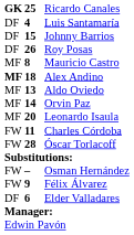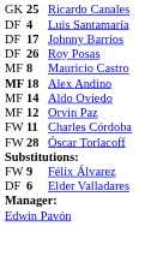 <table style = "font-size: 90%" cellspacing = "0" cellpadding = "0">
 <tr>
 <td colspan = 4></td>
 </tr>
 <tr>
 <th style="width:25px;"></th>
 <th style="width:25px;"></th>
 </tr>
 <tr>
-<td><strong>GK</strong></td>
+<td>GK</td>
 <td><strong>25</strong></td>
 <td> <a href='#'>Ricardo Canales</a></td>
 </tr>
 <tr>
 <td>DF</td>
 <td><strong>4</strong></td>
 <td> <a href='#'>Luis Santamaría</a></td>
 </tr>
 <tr>
 <td>DF</td>
-<td><strong>15</strong></td>
+<td><strong>17</strong></td>
 <td> <a href='#'>Johnny Barrios</a></td>
 </tr>
 <tr>
 <td>DF</td>
 <td><strong>26</strong></td>
 <td> <a href='#'>Roy Posas</a></td>
 </tr>
 <tr>
 <td>MF</td>
 <td><strong>8</strong></td>
 <td> <a href='#'>Mauricio Castro</a></td>
 </tr>
 <tr>
 <td><strong>MF</strong></td>
 <td><strong>18</strong></td>
 <td> <a href='#'>Alex Andino</a></td>
 </tr>
 <tr>
 <td>MF</td>
-<td><strong>13</strong></td>
+<td><strong>14</strong></td>
 <td> <a href='#'>Aldo Oviedo</a></td>
 <td></td>
 <td></td>
 </tr>
 <tr>
 <td>MF</td>
-<td><strong>14</strong></td>
+<td><strong>12</strong></td>
 <td> <a href='#'>Orvin Paz</a></td>
-</tr>
-<tr>
-<td>MF</td>
-<td><strong>20</strong></td>
-<td> <a href='#'>Leonardo Isaula</a></td>
-<td></td>
-<td></td>
 </tr>
 <tr>
 <td>FW</td>
 <td><strong>11</strong></td>
 <td> <a href='#'>Charles Córdoba</a></td>
 <td></td>
 <td></td>
 </tr>
 <tr>
 <td>FW</td>
 <td><strong>28</strong></td>
 <td> <a href='#'>Óscar Torlacoff</a></td>
 </tr>
 <tr>
 <td colspan = 3><strong>Substitutions:</strong></td>
-</tr>
-<tr>
-<td>FW</td>
-<td><strong>–</strong></td>
-<td> <a href='#'>Osman Hernández</a></td>
-<td></td>
-<td></td>
 </tr>
 <tr>
 <td>FW</td>
 <td><strong>9</strong></td>
 <td> <a href='#'>Félix Álvarez</a></td>
 <td></td>
 <td></td>
 </tr>
 <tr>
 <td>DF</td>
 <td><strong>6</strong></td>
 <td> <a href='#'>Elder Valladares</a></td>
 <td></td>
 <td></td>
 </tr>
 <tr>
 <td colspan = 3><strong>Manager:</strong></td>
 </tr>
 <tr>
 <td colspan = 3> <a href='#'>Edwin Pavón</a></td>
 </tr>
 </table>
